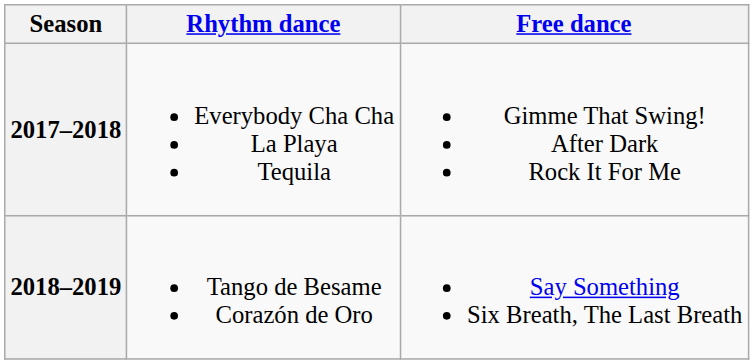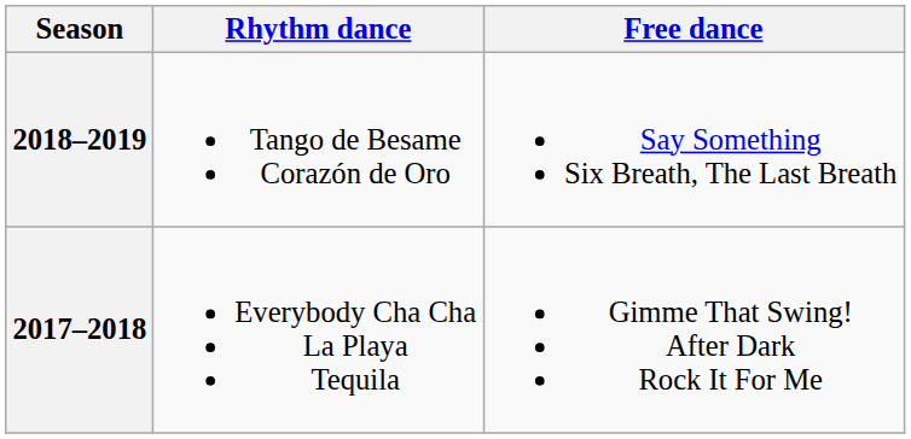 <table class=wikitable style=text-align:center>
 <tr>
 <th>Season</th>
 <th><a href='#'>Rhythm dance</a></th>
 <th><a href='#'>Free dance</a></th>
 </tr>
 <tr>
+<th>2018–2019 <br> </th>
+<td><br><ul><li> Tango de Besame <br> </li><li> Corazón de Oro <br> </li></ul></td>
+<td><br><ul><li><a href='#'>Say Something</a> <br> </li><li>Six Breath, The Last Breath <br> </li></ul></td>
+</tr>
+<tr>
 <th>2017–2018 <br> </th>
 <td><br><ul><li> Everybody Cha Cha <br> </li><li> La Playa <br> </li><li> Tequila <br> </li></ul></td>
 <td><br><ul><li>Gimme That Swing! <br> </li><li>After Dark <br> </li><li>Rock It For Me <br> </li></ul></td>
 </tr>
-<tr>
-<th>2018–2019 <br> </th>
-<td><br><ul><li> Tango de Besame <br> </li><li> Corazón de Oro <br> </li></ul></td>
-<td><br><ul><li><a href='#'>Say Something</a> <br> </li><li>Six Breath, The Last Breath <br> </li></ul></td>
-</tr>
 </table>
